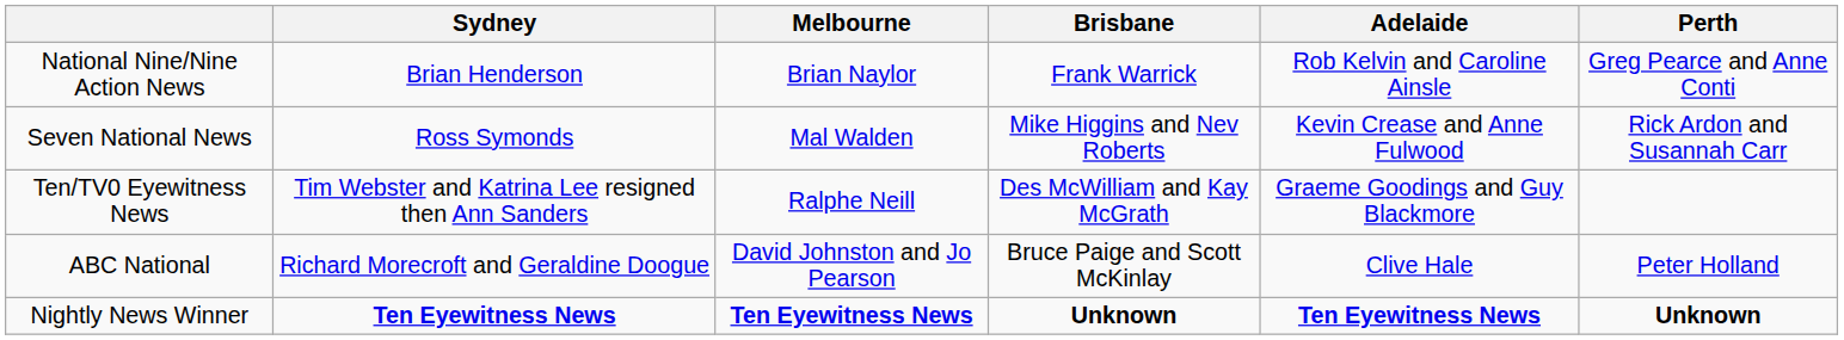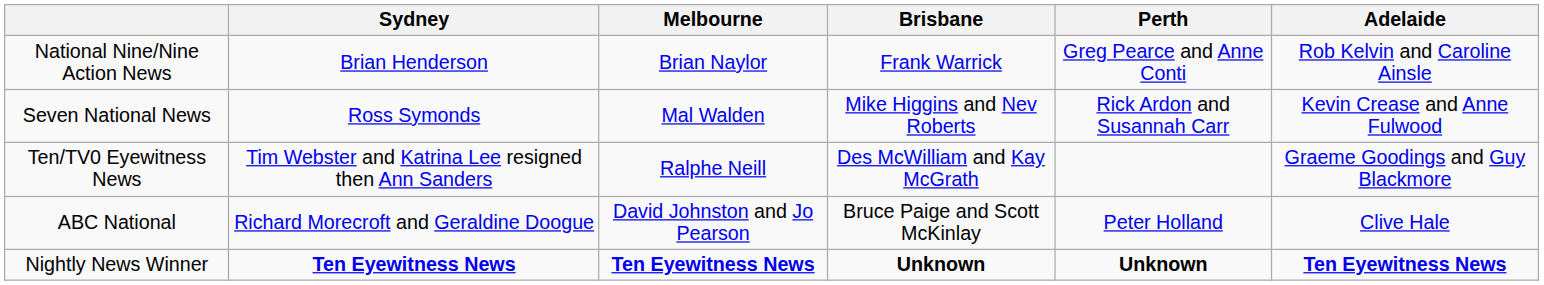 <table class="wikitable">
 <tr>
 <th></th>
 <th>Sydney</th>
 <th>Melbourne</th>
 <th>Brisbane</th>
+<th>Perth</th>
 <th>Adelaide</th>
-<th>Perth</th>
 </tr>
 <tr style="text-align:center">
 <td>National Nine/Nine Action News</td>
 <td><a href='#'>Brian Henderson</a></td>
 <td><a href='#'>Brian Naylor</a></td>
 <td><a href='#'>Frank Warrick</a></td>
+<td><a href='#'>Greg Pearce</a> and <a href='#'>Anne Conti</a></td>
 <td><a href='#'>Rob Kelvin</a> and <a href='#'>Caroline Ainsle</a></td>
-<td><a href='#'>Greg Pearce</a> and <a href='#'>Anne Conti</a></td>
 </tr>
 <tr style="text-align:center">
 <td>Seven National News</td>
 <td><a href='#'>Ross Symonds</a></td>
 <td><a href='#'>Mal Walden</a></td>
 <td><a href='#'>Mike Higgins</a> and <a href='#'>Nev Roberts</a></td>
+<td><a href='#'>Rick Ardon</a> and <a href='#'>Susannah Carr</a></td>
 <td><a href='#'>Kevin Crease</a> and <a href='#'>Anne Fulwood</a></td>
-<td><a href='#'>Rick Ardon</a> and <a href='#'>Susannah Carr</a></td>
 </tr>
 <tr style="text-align:center">
 <td>Ten/TV0 Eyewitness News</td>
 <td><a href='#'>Tim Webster</a> and <a href='#'>Katrina Lee</a> resigned then <a href='#'>Ann Sanders</a></td>
 <td><a href='#'>Ralphe Neill</a></td>
 <td><a href='#'>Des McWilliam</a> and <a href='#'>Kay McGrath</a></td>
+<td></td>
 <td><a href='#'>Graeme Goodings</a> and <a href='#'>Guy Blackmore</a></td>
-<td></td>
 </tr>
 <tr style="text-align:center">
 <td>ABC National</td>
 <td><a href='#'>Richard Morecroft</a> and <a href='#'>Geraldine Doogue</a></td>
 <td><a href='#'>David Johnston</a> and <a href='#'>Jo Pearson</a></td>
 <td>Bruce Paige and Scott McKinlay</td>
+<td><a href='#'>Peter Holland</a></td>
 <td><a href='#'>Clive Hale</a></td>
-<td><a href='#'>Peter Holland</a></td>
 </tr>
 <tr style="text-align:center">
 <td>Nightly News Winner</td>
 <td><strong><a href='#'>Ten Eyewitness News</a></strong></td>
 <td><strong><a href='#'>Ten Eyewitness News</a></strong></td>
 <td><strong>Unknown</strong></td>
+<td><strong>Unknown</strong></td>
 <td><strong><a href='#'>Ten Eyewitness News</a></strong></td>
-<td><strong>Unknown</strong></td>
 </tr>
 </table>
